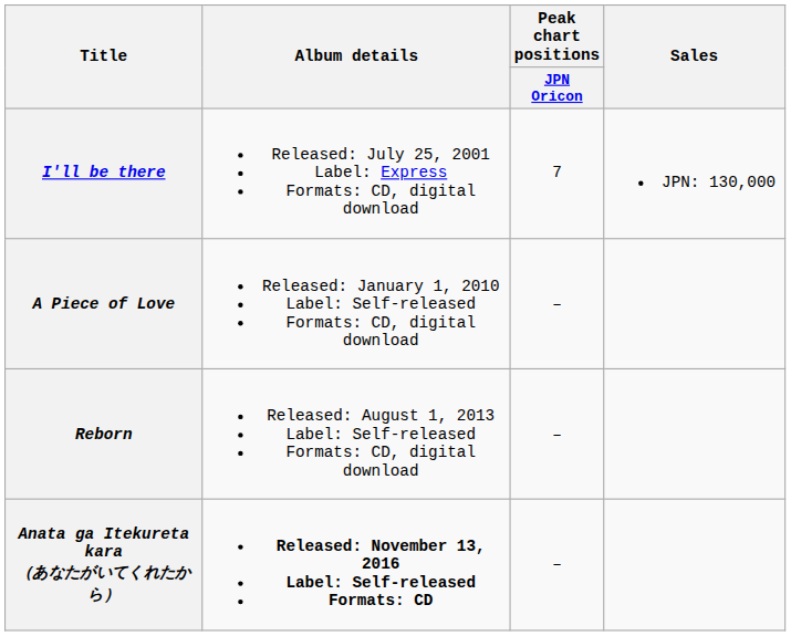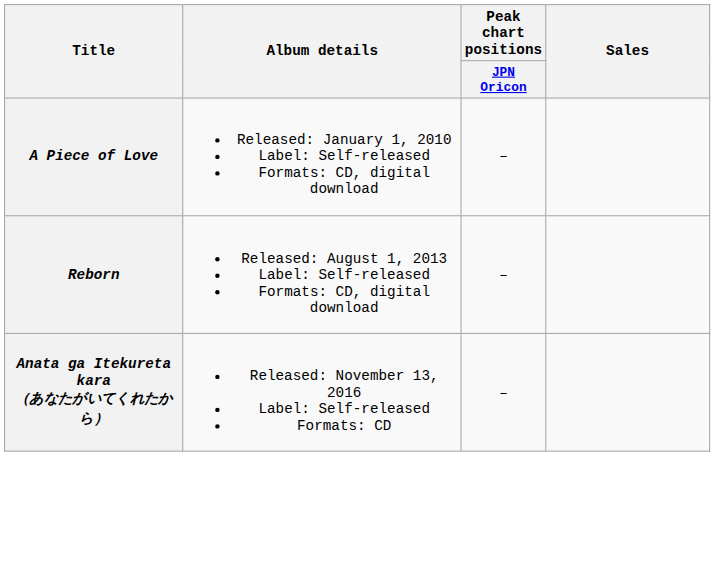 <table class="wikitable plainrowheaders" style="text-align:center;">
 <tr>
 <th scope="col" rowspan="2" style="width:12em;">Title</th>
 <th scope="col" rowspan="2" style="width:19em;">Album details</th>
 <th scope="col" colspan="1">Peak<br>chart<br>positions</th>
 <th scope="col" rowspan="2" style="width:11em;">Sales</th>
 </tr>
 <tr>
 <th scope="col" style="width:2.9em;font-size:90%;"><a href='#'>JPN<br>Oricon</a><br></th>
-</tr>
-<tr>
-<th scope="row"><em><a href='#'>I'll be there</a></em></th>
-<td><br><ul><li>Released: July 25, 2001</li><li>Label: <a href='#'>Express</a></li><li>Formats: CD, digital download</li></ul></td>
-<td>7</td>
-<td><br><ul><li>JPN: 130,000</li></ul></td>
 </tr>
 <tr>
 <th scope="row"><em>A Piece of Love</em></th>
 <td><br><ul><li>Released: January 1, 2010</li><li>Label: Self-released</li><li>Formats: CD, digital download</li></ul></td>
 <td>–</td>
 <td></td>
 </tr>
 <tr>
 <th scope="row"><em>Reborn</em></th>
 <td><br><ul><li>Released: August 1, 2013</li><li>Label: Self-released</li><li>Formats: CD, digital download</li></ul></td>
 <td>–</td>
 <td></td>
 </tr>
 <tr>
 <th scope="row"><em>Anata ga Itekureta kara<br>（あなたがいてくれたから）</em></th>
-<td><strong><br><ul><li>Released: November 13, 2016</li><li>Label: Self-released</li><li>Formats: CD</li></ul></strong></td>
+<td><br><ul><li>Released: November 13, 2016</li><li>Label: Self-released</li><li>Formats: CD</li></ul></td>
 <td>–</td>
 <td></td>
 </tr>
 </table>
